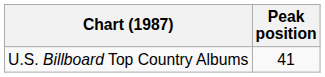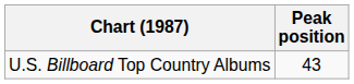 <table class="wikitable">
 <tr>
 <th>Chart (1987)</th>
 <th>Peak<br>position</th>
 </tr>
 <tr>
 <td>U.S. <em>Billboard</em> Top Country Albums</td>
-<td align="center">41</td>
+<td align="center">43</td>
 </tr>
 </table>
